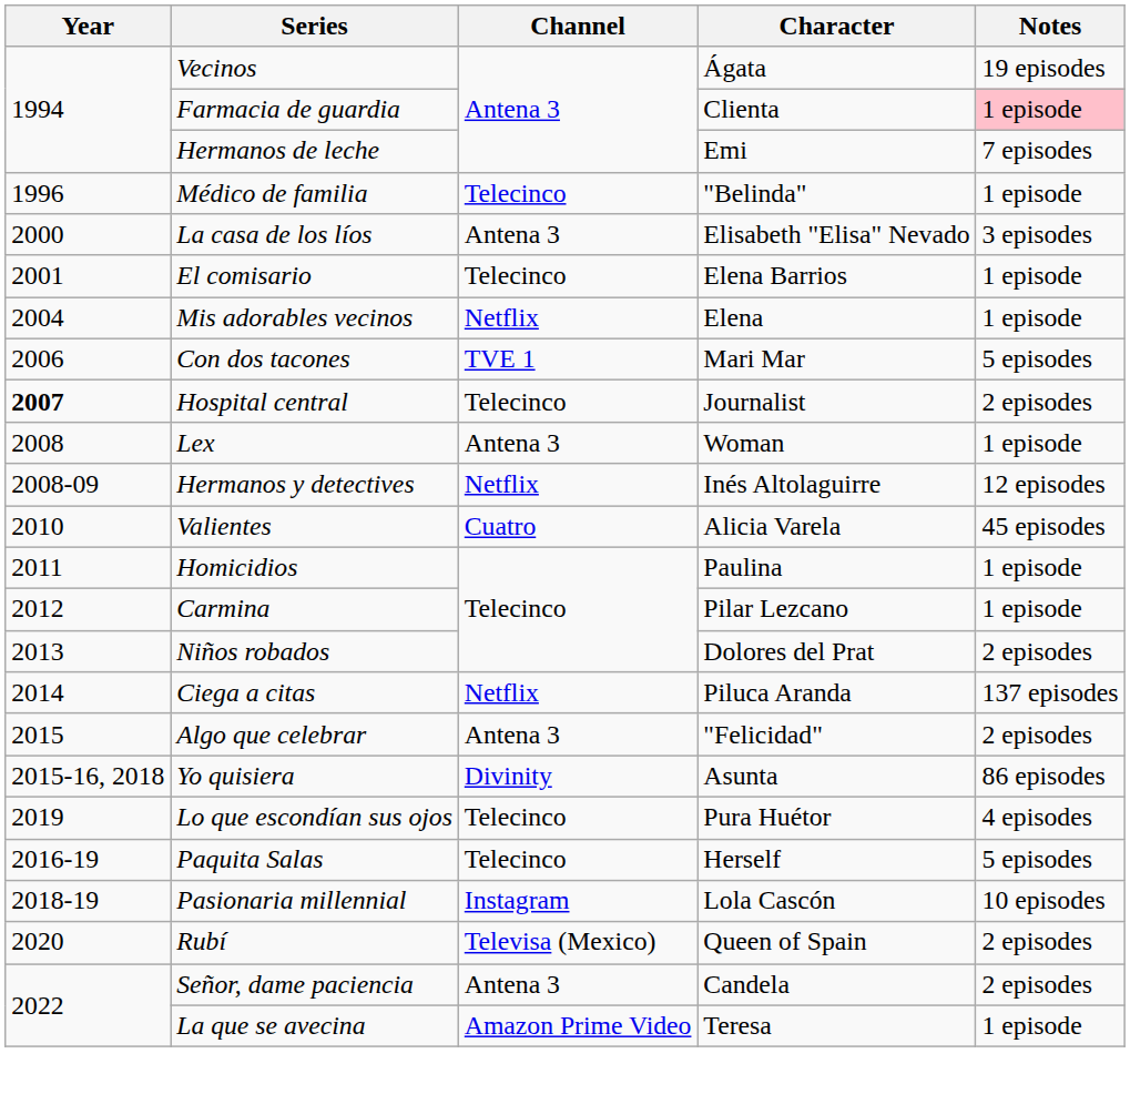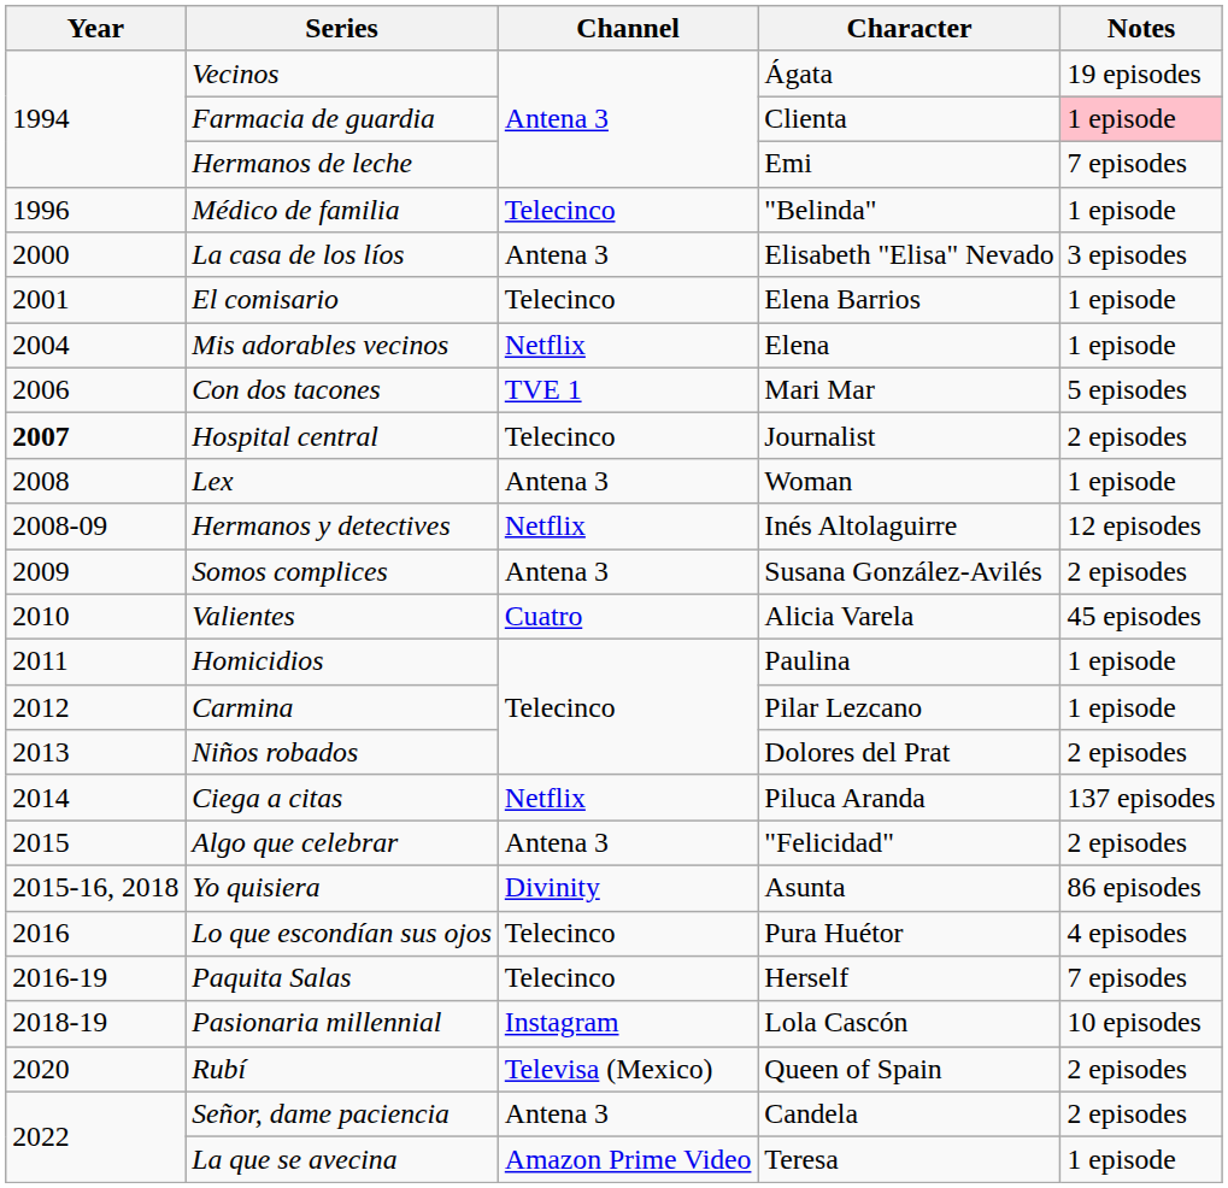 <table class="wikitable">
 <tr>
 <th>Year</th>
 <th>Series</th>
 <th>Channel</th>
 <th>Character</th>
 <th>Notes</th>
 </tr>
 <tr>
 <td rowspan="3">1994</td>
 <td><em>Vecinos</em></td>
 <td rowspan="3"><a href='#'>Antena 3</a></td>
 <td>Ágata</td>
 <td>19 episodes</td>
 </tr>
 <tr>
 <td><em>Farmacia de guardia</em></td>
 <td>Clienta</td>
 <td style="background: pink;">1 episode</td>
 </tr>
 <tr>
 <td><em>Hermanos de leche</em></td>
 <td>Emi</td>
 <td>7 episodes</td>
 </tr>
 <tr>
 <td>1996</td>
 <td><em>Médico de familia</em></td>
 <td><a href='#'>Telecinco</a></td>
 <td>"Belinda"</td>
 <td>1 episode</td>
 </tr>
 <tr>
 <td>2000</td>
 <td><em>La casa de los líos</em></td>
 <td>Antena 3</td>
 <td>Elisabeth "Elisa" Nevado</td>
 <td>3 episodes</td>
 </tr>
 <tr>
 <td>2001</td>
 <td><em>El comisario</em></td>
 <td>Telecinco</td>
 <td>Elena Barrios</td>
 <td>1 episode</td>
 </tr>
 <tr>
 <td>2004</td>
 <td><em>Mis adorables vecinos</em></td>
 <td><a href='#'>Netflix</a></td>
 <td>Elena</td>
 <td>1 episode</td>
 </tr>
 <tr>
 <td>2006</td>
 <td><em>Con dos tacones</em></td>
 <td><a href='#'>TVE 1</a></td>
 <td>Mari Mar</td>
 <td>5 episodes</td>
 </tr>
 <tr>
 <td><strong>2007</strong></td>
 <td><em>Hospital central</em></td>
 <td>Telecinco</td>
 <td>Journalist</td>
 <td>2 episodes</td>
 </tr>
 <tr>
 <td>2008</td>
 <td><em>Lex</em></td>
 <td>Antena 3</td>
 <td>Woman</td>
 <td>1 episode</td>
 </tr>
 <tr>
 <td>2008-09</td>
 <td><em>Hermanos y detectives</em></td>
 <td><a href='#'>Netflix</a></td>
 <td>Inés Altolaguirre</td>
 <td>12 episodes</td>
 </tr>
 <tr>
+<td>2009</td>
+<td><em>Somos complices</em></td>
+<td>Antena 3</td>
+<td>Susana González-Avilés</td>
+<td>2 episodes</td>
+</tr>
+<tr>
 <td>2010</td>
 <td><em>Valientes</em></td>
 <td><a href='#'>Cuatro</a></td>
 <td>Alicia Varela</td>
 <td>45 episodes</td>
 </tr>
 <tr>
 <td>2011</td>
 <td><em>Homicidios</em></td>
 <td rowspan="3">Telecinco</td>
 <td>Paulina</td>
 <td>1 episode</td>
 </tr>
 <tr>
 <td>2012</td>
 <td><em>Carmina</em></td>
 <td>Pilar Lezcano</td>
 <td>1 episode</td>
 </tr>
 <tr>
 <td>2013</td>
 <td><em>Niños robados</em></td>
 <td>Dolores del Prat</td>
 <td>2 episodes</td>
 </tr>
 <tr>
 <td>2014</td>
 <td><em>Ciega a citas</em></td>
 <td><a href='#'>Netflix</a></td>
 <td>Piluca Aranda</td>
 <td>137 episodes</td>
 </tr>
 <tr>
 <td>2015</td>
 <td><em>Algo que celebrar</em></td>
 <td>Antena 3</td>
 <td>"Felicidad"</td>
 <td>2 episodes</td>
 </tr>
 <tr>
 <td>2015-16, 2018</td>
 <td><em>Yo quisiera</em></td>
 <td><a href='#'>Divinity</a></td>
 <td>Asunta</td>
 <td>86 episodes</td>
 </tr>
 <tr>
-<td>2019</td>
+<td>2016</td>
 <td><em>Lo que escondían sus ojos</em></td>
 <td>Telecinco</td>
 <td>Pura Huétor</td>
 <td>4 episodes</td>
 </tr>
 <tr>
 <td>2016-19</td>
 <td><em>Paquita Salas</em></td>
 <td>Telecinco</td>
 <td>Herself</td>
-<td>5 episodes</td>
+<td>7 episodes</td>
 </tr>
 <tr>
 <td>2018-19</td>
 <td><em>Pasionaria millennial</em></td>
 <td><a href='#'>Instagram</a></td>
 <td>Lola Cascón</td>
 <td>10 episodes</td>
 </tr>
 <tr>
 <td>2020</td>
 <td><em>Rubí</em></td>
 <td><a href='#'>Televisa</a> (Mexico)</td>
 <td>Queen of Spain</td>
 <td>2 episodes</td>
 </tr>
 <tr>
 <td rowspan="2">2022</td>
 <td><em>Señor, dame paciencia</em></td>
 <td>Antena 3</td>
 <td>Candela</td>
 <td>2 episodes</td>
 </tr>
 <tr>
 <td><em>La que se avecina</em></td>
 <td><a href='#'>Amazon Prime Video</a></td>
 <td>Teresa</td>
 <td>1 episode</td>
 </tr>
 </table>
